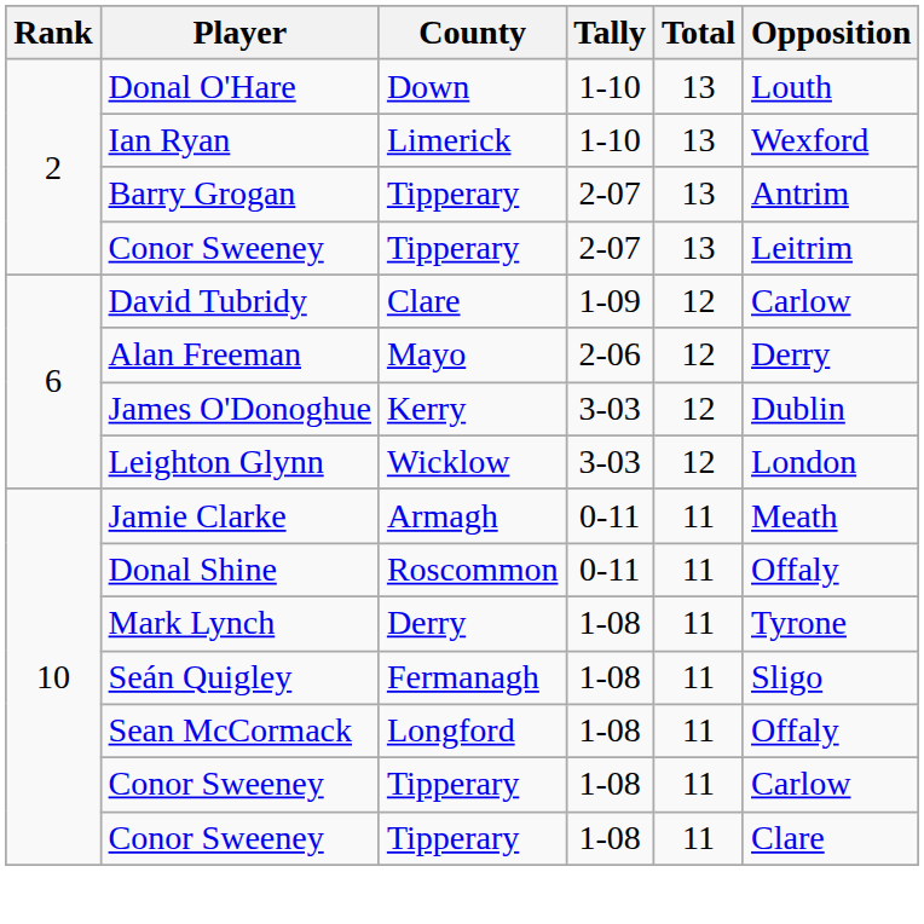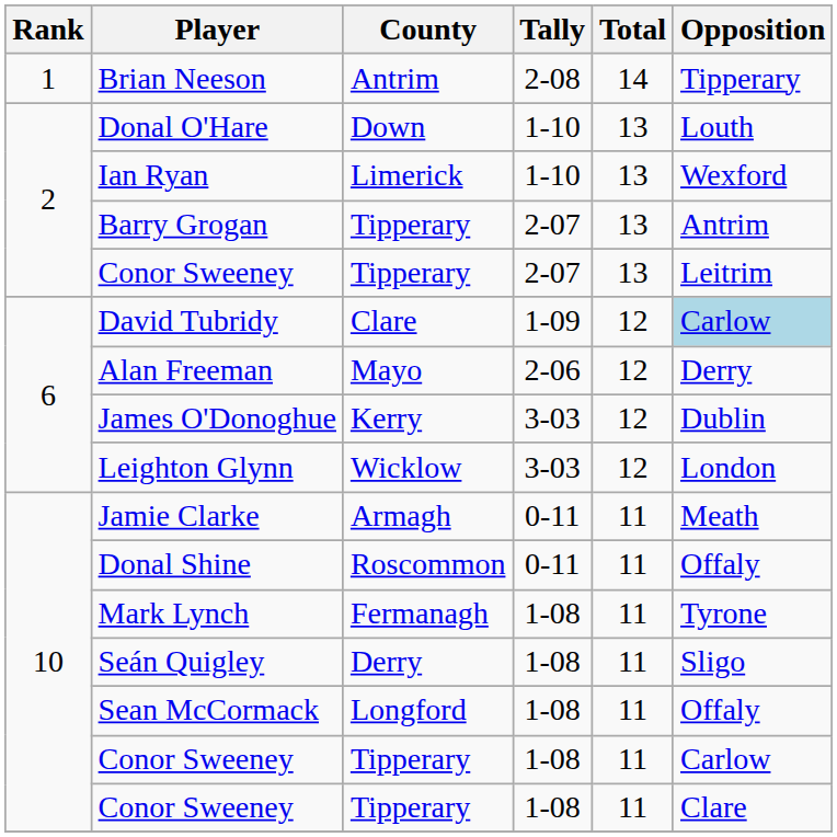 <table class="wikitable sortable">
 <tr>
 <th>Rank</th>
 <th>Player</th>
 <th>County</th>
 <th class="unsortable">Tally</th>
 <th>Total</th>
 <th>Opposition</th>
+</tr>
+<tr>
+<td rowspan=1 align=center>1</td>
+<td><a href='#'>Brian Neeson</a></td>
+<td> <a href='#'>Antrim</a></td>
+<td align=center>2-08</td>
+<td align=center>14</td>
+<td> <a href='#'>Tipperary</a></td>
 </tr>
 <tr>
 <td rowspan=4 align=center>2</td>
 <td><a href='#'>Donal O'Hare</a></td>
 <td> <a href='#'>Down</a></td>
 <td align=center>1-10</td>
 <td align=center>13</td>
 <td> <a href='#'>Louth</a></td>
 </tr>
 <tr>
 <td><a href='#'>Ian Ryan</a></td>
 <td> <a href='#'>Limerick</a></td>
 <td align=center>1-10</td>
 <td align=center>13</td>
 <td> <a href='#'>Wexford</a></td>
 </tr>
 <tr>
 <td><a href='#'>Barry Grogan</a></td>
 <td> <a href='#'>Tipperary</a></td>
 <td align=center>2-07</td>
 <td align=center>13</td>
 <td> <a href='#'>Antrim</a></td>
 </tr>
 <tr>
 <td><a href='#'>Conor Sweeney</a></td>
 <td> <a href='#'>Tipperary</a></td>
 <td align=center>2-07</td>
 <td align=center>13</td>
 <td> <a href='#'>Leitrim</a></td>
 </tr>
 <tr>
 <td rowspan=4 align=center>6</td>
 <td><a href='#'>David Tubridy</a></td>
 <td> <a href='#'>Clare</a></td>
 <td align=center>1-09</td>
 <td align=center>12</td>
-<td> <a href='#'>Carlow</a></td>
+<td style="background: lightblue;"> <a href='#'>Carlow</a></td>
 </tr>
 <tr>
 <td><a href='#'>Alan Freeman</a></td>
 <td> <a href='#'>Mayo</a></td>
 <td align=center>2-06</td>
 <td align=center>12</td>
 <td> <a href='#'>Derry</a></td>
 </tr>
 <tr>
 <td><a href='#'>James O'Donoghue</a></td>
 <td> <a href='#'>Kerry</a></td>
 <td align=center>3-03</td>
 <td align=center>12</td>
 <td> <a href='#'>Dublin</a></td>
 </tr>
 <tr>
 <td><a href='#'>Leighton Glynn</a></td>
 <td> <a href='#'>Wicklow</a></td>
 <td align=center>3-03</td>
 <td align=center>12</td>
 <td> <a href='#'>London</a></td>
 </tr>
 <tr>
 <td rowspan=7 align=center>10</td>
 <td><a href='#'>Jamie Clarke</a></td>
 <td> <a href='#'>Armagh</a></td>
 <td align=center>0-11</td>
 <td align=center>11</td>
 <td> <a href='#'>Meath</a></td>
 </tr>
 <tr>
 <td><a href='#'>Donal Shine</a></td>
 <td> <a href='#'>Roscommon</a></td>
 <td align=center>0-11</td>
 <td align=center>11</td>
 <td> <a href='#'>Offaly</a></td>
 </tr>
 <tr>
 <td><a href='#'>Mark Lynch</a></td>
-<td> <a href='#'>Derry</a></td>
+<td> <a href='#'>Fermanagh</a></td>
 <td align=center>1-08</td>
 <td align=center>11</td>
 <td> <a href='#'>Tyrone</a></td>
 </tr>
 <tr>
 <td><a href='#'>Seán Quigley</a></td>
-<td> <a href='#'>Fermanagh</a></td>
+<td> <a href='#'>Derry</a></td>
 <td align=center>1-08</td>
 <td align=center>11</td>
 <td> <a href='#'>Sligo</a></td>
 </tr>
 <tr>
 <td><a href='#'>Sean McCormack</a></td>
 <td> <a href='#'>Longford</a></td>
 <td align=center>1-08</td>
 <td align=center>11</td>
 <td> <a href='#'>Offaly</a></td>
 </tr>
 <tr>
 <td><a href='#'>Conor Sweeney</a></td>
 <td> <a href='#'>Tipperary</a></td>
 <td align=center>1-08</td>
 <td align=center>11</td>
 <td> <a href='#'>Carlow</a></td>
 </tr>
 <tr>
 <td><a href='#'>Conor Sweeney</a></td>
 <td> <a href='#'>Tipperary</a></td>
 <td align=center>1-08</td>
 <td align=center>11</td>
 <td> <a href='#'>Clare</a></td>
 </tr>
 <tr>
 </tr>
 </table>
